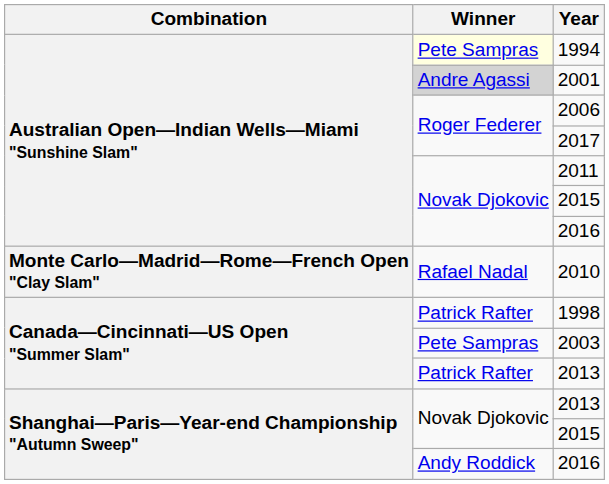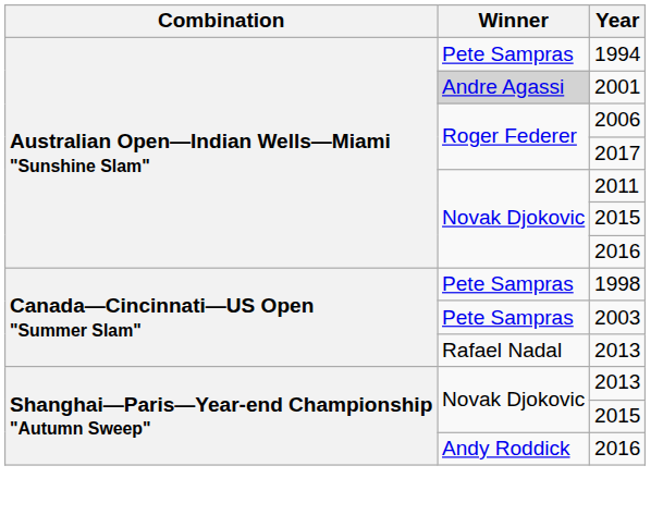 <table class="wikitable nowrap">
 <tr>
 <th>Combination</th>
 <th>Winner</th>
 <th>Year</th>
 </tr>
 <tr>
 <th rowspan="7" style="text-align: left;">Australian Open—Indian Wells—Miami<br><small>"Sunshine Slam"</small></th>
-<td style="background: lightyellow;"> <a href='#'>Pete Sampras</a></td>
+<td> <a href='#'>Pete Sampras</a></td>
 <td>1994</td>
 </tr>
 <tr>
 <td style="background: lightgrey;"> <a href='#'>Andre Agassi</a></td>
 <td>2001</td>
 </tr>
 <tr>
 <td rowspan="2"> <a href='#'>Roger Federer</a></td>
 <td>2006</td>
 </tr>
 <tr>
 <td>2017</td>
 </tr>
 <tr>
 <td rowspan="3"> <a href='#'>Novak Djokovic</a></td>
 <td>2011</td>
 </tr>
 <tr>
 <td>2015</td>
 </tr>
 <tr>
 <td>2016</td>
 </tr>
 <tr>
-<th style="text-align: left;">Monte Carlo—Madrid—Rome—French Open<br><small>"Clay Slam"</small></th>
-<td> <a href='#'>Rafael Nadal</a></td>
-<td>2010</td>
-</tr>
-<tr>
 <th rowspan="3" style="text-align: left;">Canada—Cincinnati—US Open<br><small>"Summer Slam"</small></th>
-<td> <a href='#'>Patrick Rafter</a></td>
+<td> <a href='#'>Pete Sampras</a></td>
 <td>1998</td>
 </tr>
 <tr>
 <td> <a href='#'>Pete Sampras</a></td>
 <td>2003</td>
 </tr>
 <tr>
-<td> <a href='#'>Patrick Rafter</a></td>
+<td> Rafael Nadal</td>
 <td>2013</td>
 </tr>
 <tr>
 <th rowspan="3" style="text-align: left;">Shanghai—Paris—Year-end Championship<br><small>"Autumn Sweep"</small></th>
 <td rowspan="2"> Novak Djokovic</td>
 <td>2013</td>
 </tr>
 <tr>
 <td>2015</td>
 </tr>
 <tr>
 <td> <a href='#'>Andy Roddick</a></td>
 <td>2016</td>
 </tr>
 </table>
